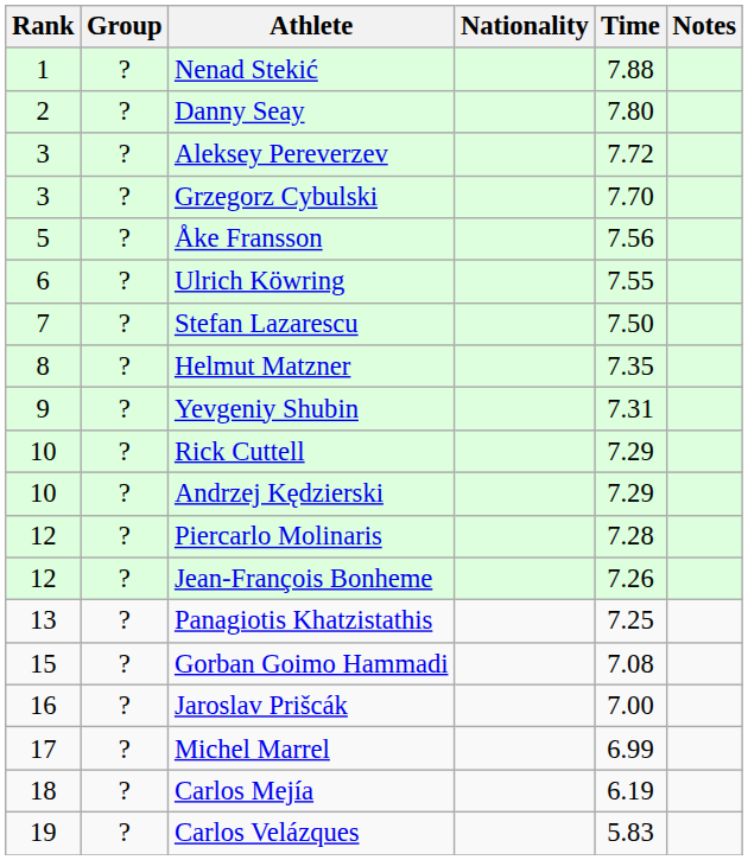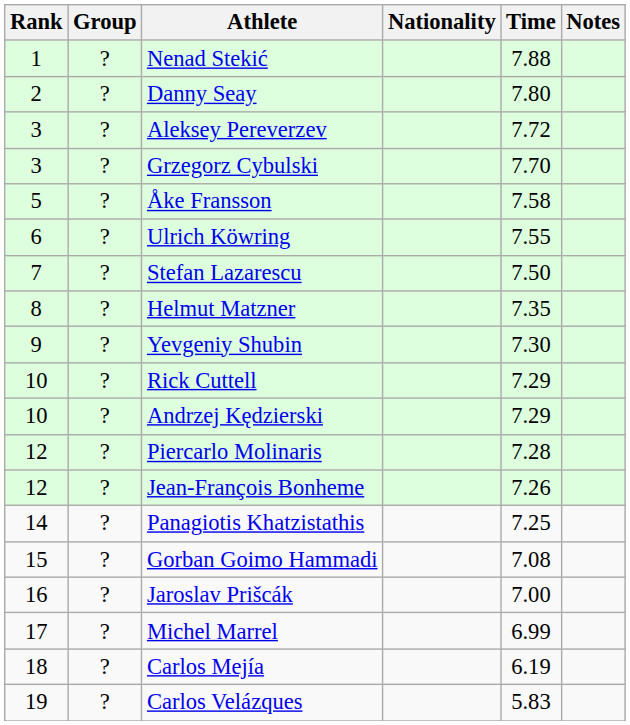 <table class="wikitable sortable" style="text-align:center">
 <tr>
 <th>Rank</th>
 <th>Group</th>
 <th>Athlete</th>
 <th>Nationality</th>
 <th>Time</th>
 <th>Notes</th>
 </tr>
 <tr bgcolor=ddffdd>
 <td>1</td>
 <td>?</td>
 <td align=left><a href='#'>Nenad Stekić</a></td>
 <td align=left></td>
 <td>7.88</td>
 <td></td>
 </tr>
 <tr bgcolor=ddffdd>
 <td>2</td>
 <td>?</td>
 <td align=left><a href='#'>Danny Seay</a></td>
 <td align=left></td>
 <td>7.80</td>
 <td></td>
 </tr>
 <tr bgcolor=ddffdd>
 <td>3</td>
 <td>?</td>
 <td align=left><a href='#'>Aleksey Pereverzev</a></td>
 <td align=left></td>
 <td>7.72</td>
 <td></td>
 </tr>
 <tr bgcolor=ddffdd>
 <td>3</td>
 <td>?</td>
 <td align=left><a href='#'>Grzegorz Cybulski</a></td>
 <td align=left></td>
 <td>7.70</td>
 <td></td>
 </tr>
 <tr bgcolor=ddffdd>
 <td>5</td>
 <td>?</td>
 <td align=left><a href='#'>Åke Fransson</a></td>
 <td align=left></td>
-<td>7.56</td>
+<td>7.58</td>
 <td></td>
 </tr>
 <tr bgcolor=ddffdd>
 <td>6</td>
 <td>?</td>
 <td align=left><a href='#'>Ulrich Köwring</a></td>
 <td align=left></td>
 <td>7.55</td>
 <td></td>
 </tr>
 <tr bgcolor=ddffdd>
 <td>7</td>
 <td>?</td>
 <td align=left><a href='#'>Stefan Lazarescu</a></td>
 <td align=left></td>
 <td>7.50</td>
 <td></td>
 </tr>
 <tr bgcolor=ddffdd>
 <td>8</td>
 <td>?</td>
 <td align=left><a href='#'>Helmut Matzner</a></td>
 <td align=left></td>
 <td>7.35</td>
 <td></td>
 </tr>
 <tr bgcolor=ddffdd>
 <td>9</td>
 <td>?</td>
 <td align=left><a href='#'>Yevgeniy Shubin</a></td>
 <td align=left></td>
-<td>7.31</td>
+<td>7.30</td>
 <td></td>
 </tr>
 <tr bgcolor=ddffdd>
 <td>10</td>
 <td>?</td>
 <td align=left><a href='#'>Rick Cuttell</a></td>
 <td align=left></td>
 <td>7.29</td>
 <td></td>
 </tr>
 <tr bgcolor=ddffdd>
 <td>10</td>
 <td>?</td>
 <td align=left><a href='#'>Andrzej Kędzierski</a></td>
 <td align=left></td>
 <td>7.29</td>
 <td></td>
 </tr>
 <tr bgcolor=ddffdd>
 <td>12</td>
 <td>?</td>
 <td align=left><a href='#'>Piercarlo Molinaris</a></td>
 <td align=left></td>
 <td>7.28</td>
 <td></td>
 </tr>
 <tr bgcolor=ddffdd>
 <td>12</td>
 <td>?</td>
 <td align=left><a href='#'>Jean-François Bonheme</a></td>
 <td align=left></td>
 <td>7.26</td>
 <td></td>
 </tr>
 <tr>
-<td>13</td>
+<td>14</td>
 <td>?</td>
 <td align=left><a href='#'>Panagiotis Khatzistathis</a></td>
 <td align=left></td>
 <td>7.25</td>
 <td></td>
 </tr>
 <tr>
 <td>15</td>
 <td>?</td>
 <td align=left><a href='#'>Gorban Goimo Hammadi</a></td>
 <td align=left></td>
 <td>7.08</td>
 <td></td>
 </tr>
 <tr>
 <td>16</td>
 <td>?</td>
 <td align=left><a href='#'>Jaroslav Prišcák</a></td>
 <td align=left></td>
 <td>7.00</td>
 <td></td>
 </tr>
 <tr>
 <td>17</td>
 <td>?</td>
 <td align=left><a href='#'>Michel Marrel</a></td>
 <td align=left></td>
 <td>6.99</td>
 <td></td>
 </tr>
 <tr>
 <td>18</td>
 <td>?</td>
 <td align=left><a href='#'>Carlos Mejía</a></td>
 <td align=left></td>
 <td>6.19</td>
 <td></td>
 </tr>
 <tr>
 <td>19</td>
 <td>?</td>
 <td align=left><a href='#'>Carlos Velázques</a></td>
 <td align=left></td>
 <td>5.83</td>
 <td></td>
 </tr>
 </table>
